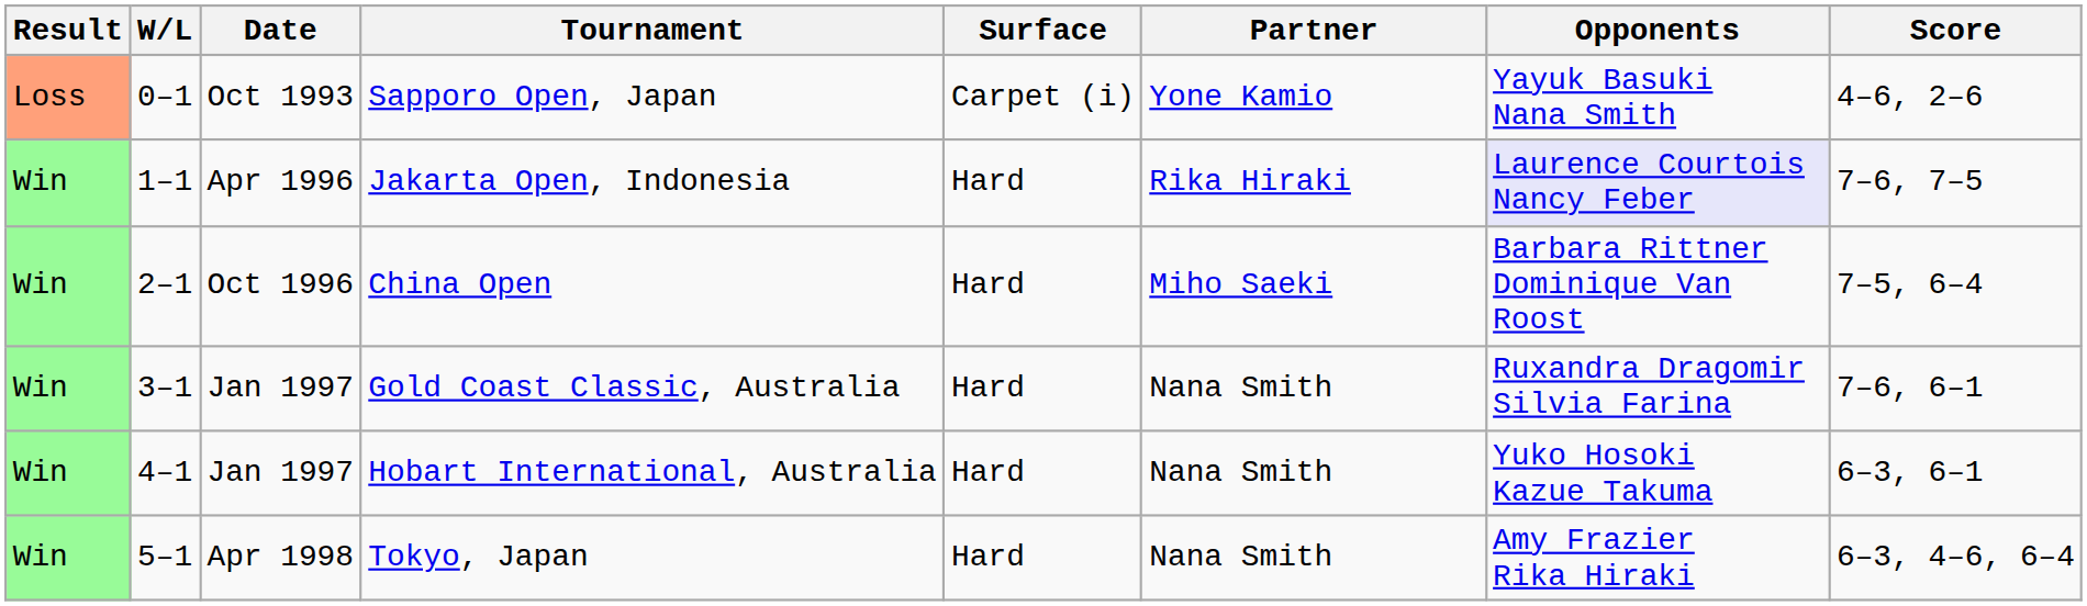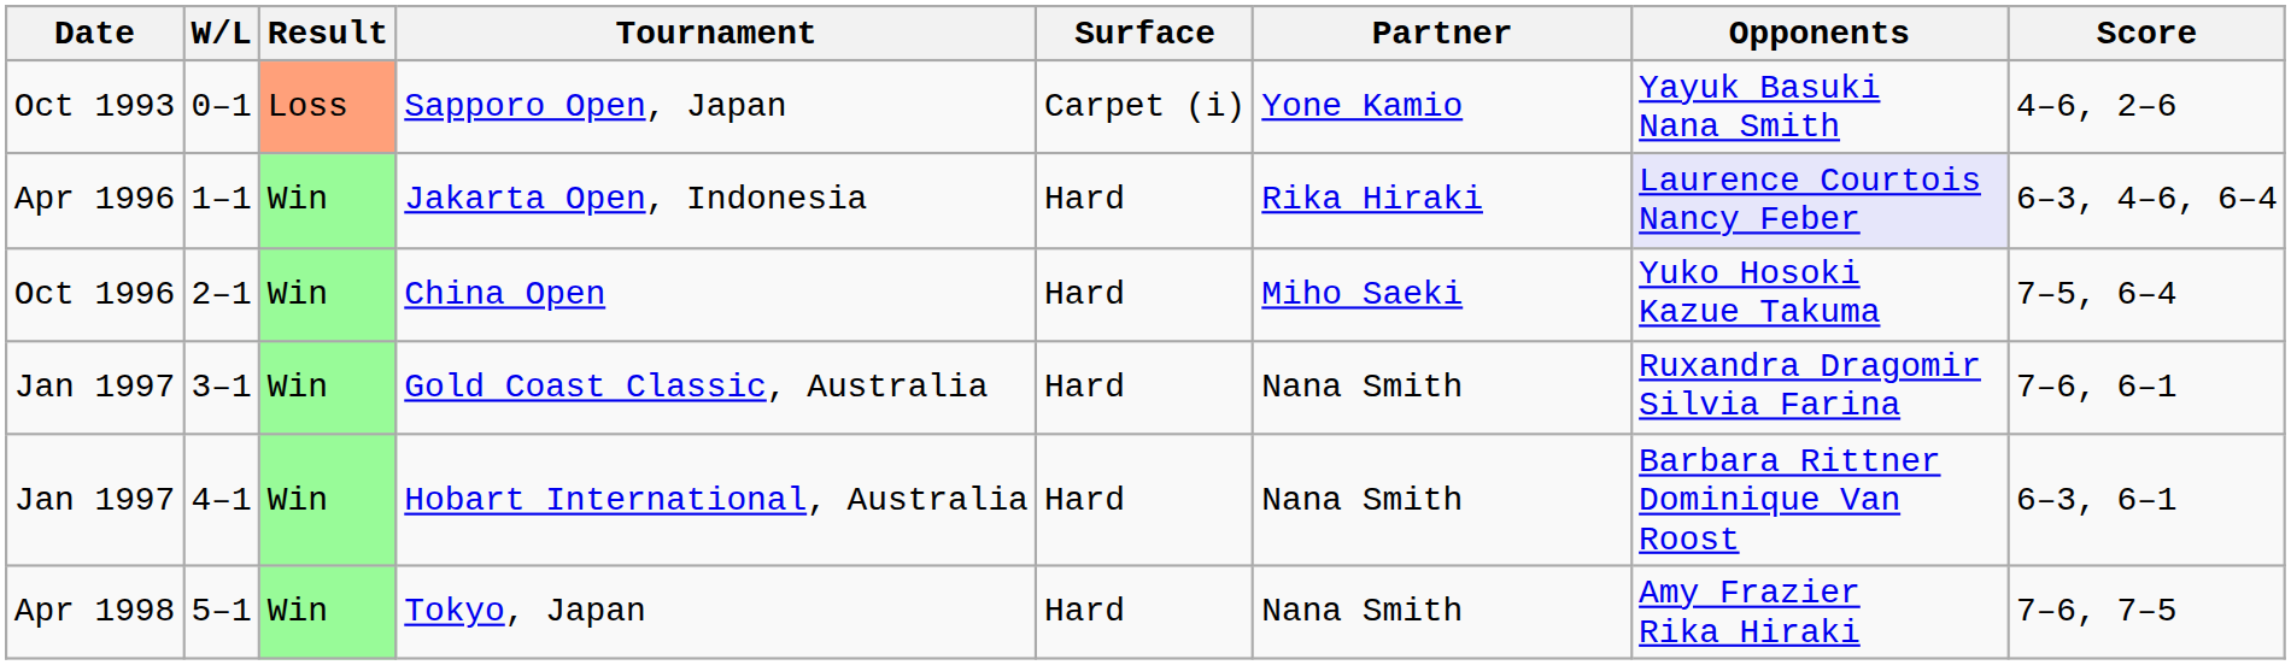 <table class="sortable wikitable">
 <tr>
+<th>Date</th>
+<th class="unsortable">W/L</th>
 <th>Result</th>
-<th class="unsortable">W/L</th>
-<th>Date</th>
 <th>Tournament</th>
 <th>Surface</th>
 <th style="width:140px">Partner</th>
 <th style="width:140px">Opponents</th>
 <th class="unsortable">Score</th>
 </tr>
 <tr>
+<td>Oct 1993</td>
+<td>0–1</td>
 <td style="background:#ffa07a;">Loss</td>
-<td>0–1</td>
-<td>Oct 1993</td>
 <td><a href='#'>Sapporo Open</a>, Japan</td>
 <td>Carpet (i)</td>
 <td> <a href='#'>Yone Kamio</a></td>
 <td> <a href='#'>Yayuk Basuki</a> <br>  <a href='#'>Nana Smith</a></td>
 <td>4–6, 2–6</td>
 </tr>
 <tr>
+<td>Apr 1996</td>
+<td>1–1</td>
 <td style="background:#98fb98;">Win</td>
-<td>1–1</td>
-<td>Apr 1996</td>
 <td><a href='#'>Jakarta Open</a>, Indonesia</td>
 <td>Hard</td>
 <td> <a href='#'>Rika Hiraki</a></td>
 <td style="background: lavender;"> <a href='#'>Laurence Courtois</a> <br>  <a href='#'>Nancy Feber</a></td>
-<td>7–6, 7–5</td>
+<td>6–3, 4–6, 6–4</td>
 </tr>
 <tr>
+<td>Oct 1996</td>
+<td>2–1</td>
 <td style="background:#98fb98;">Win</td>
-<td>2–1</td>
-<td>Oct 1996</td>
 <td><a href='#'>China Open</a></td>
 <td>Hard</td>
 <td> <a href='#'>Miho Saeki</a></td>
-<td> <a href='#'>Barbara Rittner</a> <br>  <a href='#'>Dominique Van Roost</a></td>
+<td> <a href='#'>Yuko Hosoki</a> <br>  <a href='#'>Kazue Takuma</a></td>
 <td>7–5, 6–4</td>
 </tr>
 <tr>
+<td>Jan 1997</td>
+<td>3–1</td>
 <td style="background:#98fb98;">Win</td>
-<td>3–1</td>
-<td>Jan 1997</td>
 <td><a href='#'>Gold Coast Classic</a>, Australia</td>
 <td>Hard</td>
 <td> Nana Smith</td>
 <td> <a href='#'>Ruxandra Dragomir</a> <br>  <a href='#'>Silvia Farina</a></td>
 <td>7–6, 6–1</td>
 </tr>
 <tr>
+<td>Jan 1997</td>
+<td>4–1</td>
 <td style="background:#98fb98;">Win</td>
-<td>4–1</td>
-<td>Jan 1997</td>
 <td><a href='#'>Hobart International</a>, Australia</td>
 <td>Hard</td>
 <td> Nana Smith</td>
-<td> <a href='#'>Yuko Hosoki</a> <br>  <a href='#'>Kazue Takuma</a></td>
+<td> <a href='#'>Barbara Rittner</a> <br>  <a href='#'>Dominique Van Roost</a></td>
 <td>6–3, 6–1</td>
 </tr>
 <tr>
+<td>Apr 1998</td>
+<td>5–1</td>
 <td style="background:#98fb98;">Win</td>
-<td>5–1</td>
-<td>Apr 1998</td>
 <td><a href='#'>Tokyo</a>, Japan</td>
 <td>Hard</td>
 <td> Nana Smith</td>
 <td> <a href='#'>Amy Frazier</a> <br>  <a href='#'>Rika Hiraki</a></td>
-<td>6–3, 4–6, 6–4</td>
+<td>7–6, 7–5</td>
 </tr>
 </table>
